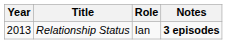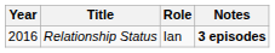 <table class="wikitable sortable">
 <tr>
 <th>Year</th>
 <th>Title</th>
 <th>Role</th>
 <th class="unsortable">Notes</th>
 </tr>
 <tr>
-<td>2013</td>
+<td>2016</td>
 <td><em>Relationship Status</em></td>
 <td>Ian</td>
 <td><strong>3 episodes</strong></td>
 </tr>
 </table>
